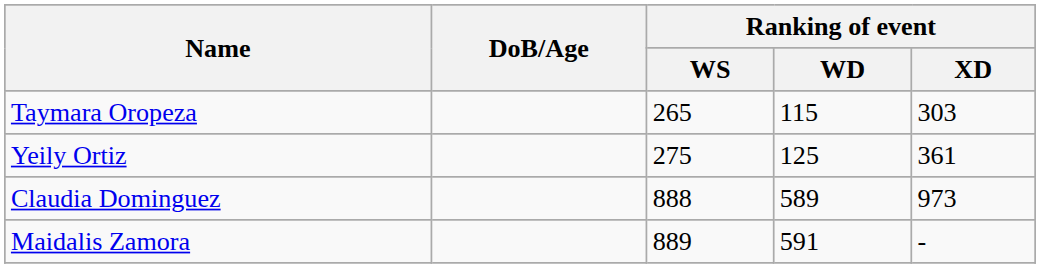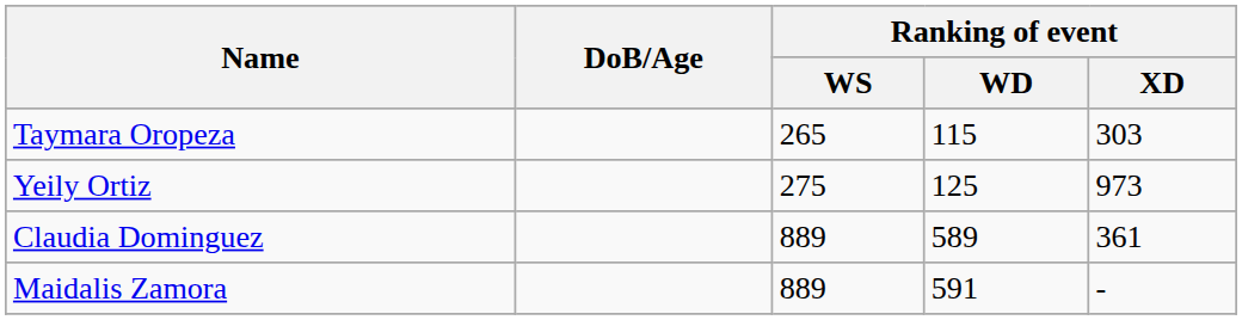 <table class="wikitable" style="width:600px; font-size:95%;">
 <tr>
 <th rowspan="2" align="left">Name</th>
 <th rowspan="2" align="left">DoB/Age</th>
 <th colspan="3" align="center">Ranking of event</th>
 </tr>
 <tr>
 <th align="center">WS</th>
 <th>WD</th>
 <th align="center">XD</th>
 </tr>
 <tr>
 <td><a href='#'>Taymara Oropeza</a></td>
 <td></td>
 <td>265</td>
 <td>115</td>
 <td>303</td>
 </tr>
 <tr>
 <td><a href='#'>Yeily Ortiz</a></td>
 <td></td>
 <td>275</td>
 <td>125</td>
-<td>361</td>
+<td>973</td>
 </tr>
 <tr>
 <td><a href='#'>Claudia Dominguez</a></td>
 <td></td>
-<td>888</td>
+<td>889</td>
 <td>589</td>
-<td>973</td>
+<td>361</td>
 </tr>
 <tr>
 <td><a href='#'>Maidalis Zamora</a></td>
 <td></td>
 <td>889</td>
 <td>591</td>
 <td>-</td>
 </tr>
 </table>
